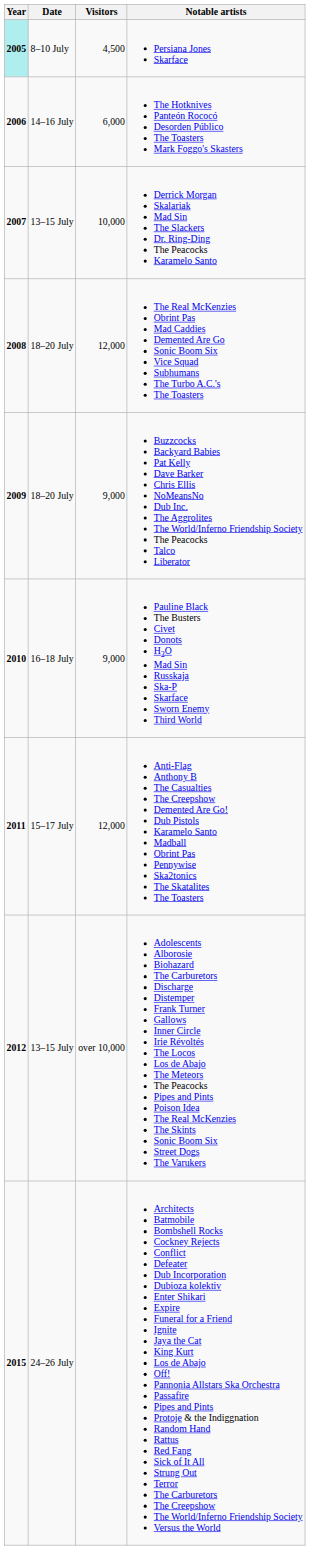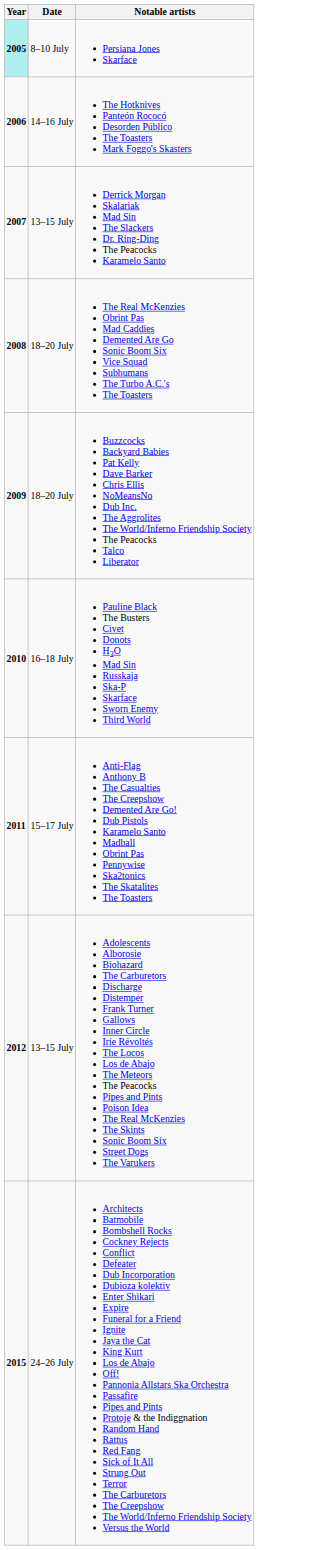 <table class="wikitable" border="1">
 <tr>
 <th>Year</th>
 <th>Date</th>
-<th>Visitors</th>
 <th>Notable artists</th>
 </tr>
 <tr>
 <td style="background: paleturquoise;"><strong>2005</strong></td>
 <td>8–10 July</td>
-<td align="right">4,500</td>
 <td><br><ul><li><a href='#'>Persiana Jones</a></li><li><a href='#'>Skarface</a></li></ul></td>
 </tr>
 <tr>
 <td><strong>2006</strong></td>
 <td>14–16 July</td>
-<td align="right">6,000</td>
 <td><br><ul><li><a href='#'>The Hotknives</a></li><li><a href='#'>Panteón Rococó</a></li><li><a href='#'>Desorden Público</a></li><li><a href='#'>The Toasters</a></li><li><a href='#'>Mark Foggo's Skasters</a></li></ul></td>
 </tr>
 <tr>
 <td><strong>2007</strong></td>
 <td>13–15 July</td>
-<td align="right">10,000</td>
 <td><br><ul><li><a href='#'>Derrick Morgan</a></li><li><a href='#'>Skalariak</a></li><li><a href='#'>Mad Sin</a></li><li><a href='#'>The Slackers</a></li><li><a href='#'>Dr. Ring-Ding</a></li><li>The Peacocks</li><li><a href='#'>Karamelo Santo</a></li></ul></td>
 </tr>
 <tr>
 <td><strong>2008</strong></td>
 <td>18–20 July</td>
-<td align="right">12,000</td>
 <td><br><ul><li><a href='#'>The Real McKenzies</a></li><li><a href='#'>Obrint Pas</a></li><li><a href='#'>Mad Caddies</a></li><li><a href='#'>Demented Are Go</a></li><li><a href='#'>Sonic Boom Six</a></li><li><a href='#'>Vice Squad</a></li><li><a href='#'>Subhumans</a></li><li><a href='#'>The Turbo A.C.'s</a></li><li><a href='#'>The Toasters</a></li></ul></td>
 </tr>
 <tr>
 <td><strong>2009</strong></td>
 <td>18–20 July</td>
-<td align="right">9,000</td>
 <td><br><ul><li><a href='#'>Buzzcocks</a></li><li><a href='#'>Backyard Babies</a></li><li><a href='#'>Pat Kelly</a></li><li><a href='#'>Dave Barker</a></li><li><a href='#'>Chris Ellis</a></li><li><a href='#'>NoMeansNo</a></li><li><a href='#'>Dub Inc.</a></li><li><a href='#'>The Aggrolites</a></li><li><a href='#'>The World/Inferno Friendship Society</a></li><li>The Peacocks</li><li><a href='#'>Talco</a></li><li><a href='#'>Liberator</a></li></ul></td>
 </tr>
 <tr>
 <td><strong>2010</strong></td>
 <td>16–18 July</td>
-<td align="right">9,000</td>
 <td><br><ul><li><a href='#'>Pauline Black</a></li><li>The Busters</li><li><a href='#'>Civet</a></li><li><a href='#'>Donots</a></li><li><a href='#'>H<sub>2</sub>O</a></li><li><a href='#'>Mad Sin</a></li><li><a href='#'>Russkaja</a></li><li><a href='#'>Ska-P</a></li><li><a href='#'>Skarface</a></li><li><a href='#'>Sworn Enemy</a></li><li><a href='#'>Third World</a></li></ul></td>
 </tr>
 <tr>
 <td><strong>2011</strong></td>
 <td>15–17 July</td>
-<td align="right">12,000</td>
 <td><br><ul><li><a href='#'>Anti-Flag</a></li><li><a href='#'>Anthony B</a></li><li><a href='#'>The Casualties</a></li><li><a href='#'>The Creepshow</a></li><li><a href='#'>Demented Are Go!</a></li><li><a href='#'>Dub Pistols</a></li><li><a href='#'>Karamelo Santo</a></li><li><a href='#'>Madball</a></li><li><a href='#'>Obrint Pas</a></li><li><a href='#'>Pennywise</a></li><li><a href='#'>Ska2tonics</a></li><li><a href='#'>The Skatalites</a></li><li><a href='#'>The Toasters</a></li></ul></td>
 </tr>
 <tr>
 <td><strong>2012</strong></td>
 <td>13–15 July</td>
-<td align="right">over 10,000</td>
 <td><br><ul><li><a href='#'>Adolescents</a></li><li><a href='#'>Alborosie</a></li><li><a href='#'>Biohazard</a></li><li><a href='#'>The Carburetors</a></li><li><a href='#'>Discharge</a></li><li><a href='#'>Distemper</a></li><li><a href='#'>Frank Turner</a></li><li><a href='#'>Gallows</a></li><li><a href='#'>Inner Circle</a></li><li><a href='#'>Irie Révoltés</a></li><li><a href='#'>The Locos</a></li><li><a href='#'>Los de Abajo</a></li><li><a href='#'>The Meteors</a></li><li>The Peacocks</li><li><a href='#'>Pipes and Pints</a></li><li><a href='#'>Poison Idea</a></li><li><a href='#'>The Real McKenzies</a></li><li><a href='#'>The Skints</a></li><li><a href='#'>Sonic Boom Six</a></li><li><a href='#'>Street Dogs</a></li><li><a href='#'>The Varukers</a></li></ul></td>
 </tr>
 <tr>
 <td><strong>2015</strong></td>
 <td>24–26 July</td>
-<td align="right"></td>
 <td><br><ul><li><a href='#'>Architects</a></li><li><a href='#'>Batmobile</a></li><li><a href='#'>Bombshell Rocks</a></li><li><a href='#'>Cockney Rejects</a></li><li><a href='#'>Conflict</a></li><li><a href='#'>Defeater</a></li><li><a href='#'>Dub Incorporation</a></li><li><a href='#'>Dubioza kolektiv</a></li><li><a href='#'>Enter Shikari</a></li><li><a href='#'>Expire</a></li><li><a href='#'>Funeral for a Friend</a></li><li><a href='#'>Ignite</a></li><li><a href='#'>Jaya the Cat</a></li><li><a href='#'>King Kurt</a></li><li><a href='#'>Los de Abajo</a></li><li><a href='#'>Off!</a></li><li><a href='#'>Pannonia Allstars Ska Orchestra</a></li><li><a href='#'>Passafire</a></li><li><a href='#'>Pipes and Pints</a></li><li><a href='#'>Protoje</a> & the Indiggnation</li><li><a href='#'>Random Hand</a></li><li><a href='#'>Rattus</a></li><li><a href='#'>Red Fang</a></li><li><a href='#'>Sick of It All</a></li><li><a href='#'>Strung Out</a></li><li><a href='#'>Terror</a></li><li><a href='#'>The Carburetors</a></li><li><a href='#'>The Creepshow</a></li><li><a href='#'>The World/Inferno Friendship Society</a></li><li><a href='#'>Versus the World</a></li></ul></td>
 </tr>
 </table>
